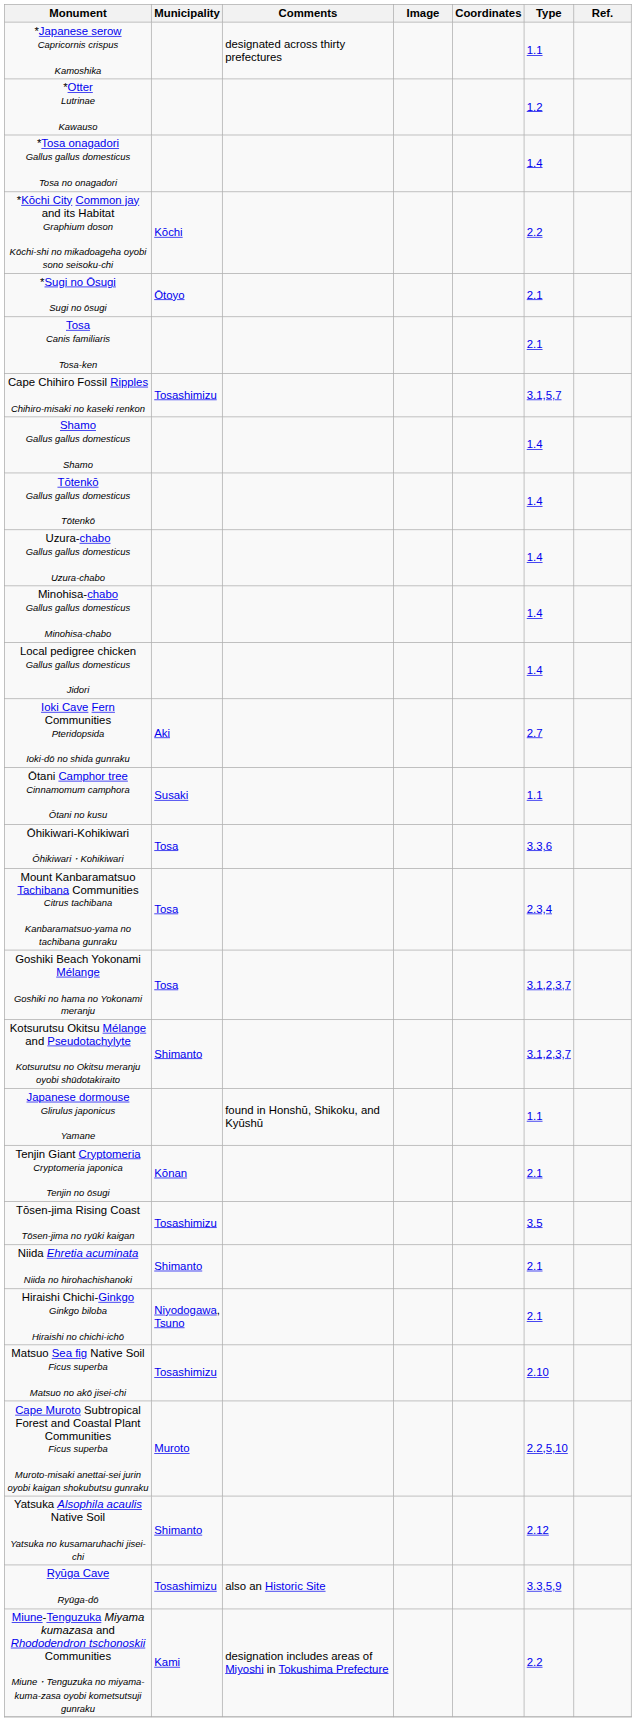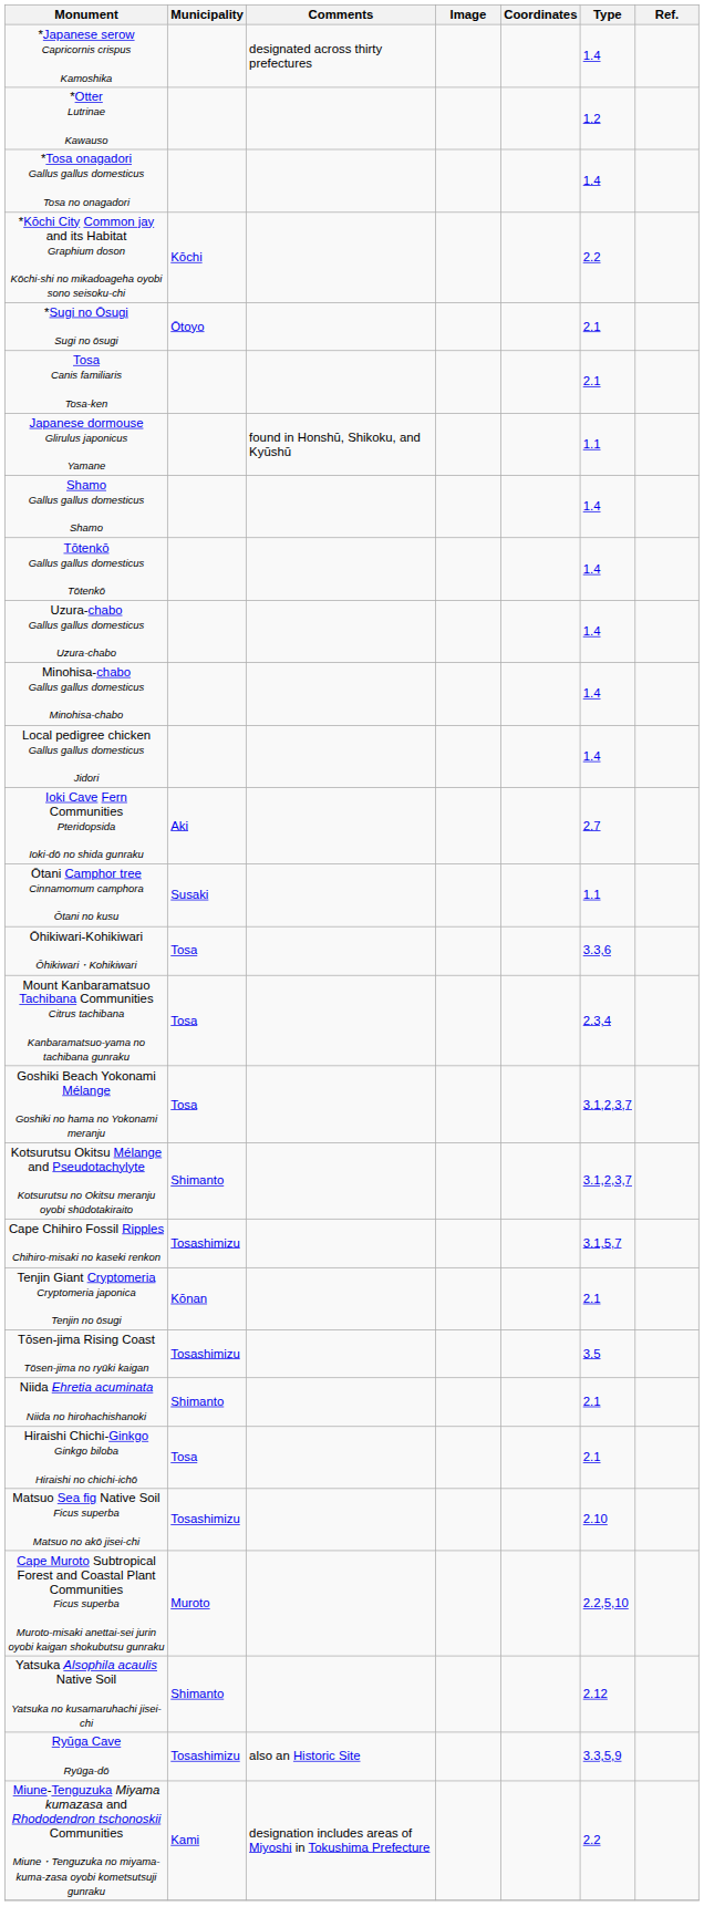 <table class="wikitable sortable"  style="width:100%;">
 <tr>
 <th width="25%" align="left">Monument</th>
 <th width="10%" align="left">Municipality</th>
 <th width="30%" align="left" class="unsortable">Comments</th>
 <th width="10%" align="left" class="unsortable">Image</th>
 <th width="10%" align="left" class="unsortable">Coordinates</th>
 <th width="5%" align="left">Type</th>
 <th width="10%" align="left" class="unsortable">Ref.</th>
 </tr>
 <tr>
 <td align="center">*<a href='#'>Japanese serow</a><br><small><em>Capricornis crispus</em></small><br><br><small><em>Kamoshika</em></small></td>
 <td></td>
 <td>designated across thirty prefectures</td>
 <td></td>
 <td></td>
-<td><a href='#'>1.1</a></td>
+<td><a href='#'>1.4</a></td>
 <td></td>
 </tr>
 <tr>
 <td align="center">*<a href='#'>Otter</a><br><small><em>Lutrinae</em></small><br><br><small><em>Kawauso</em></small></td>
 <td></td>
 <td></td>
 <td></td>
 <td></td>
 <td><a href='#'>1.2</a></td>
 <td></td>
 </tr>
 <tr>
 <td align="center">*<a href='#'>Tosa onagadori</a><br><small><em>Gallus gallus domesticus</em></small><br><br><small><em>Tosa no onagadori</em></small></td>
 <td></td>
 <td></td>
 <td></td>
 <td></td>
 <td><a href='#'>1.4</a></td>
 <td></td>
 </tr>
 <tr>
 <td align="center">*<a href='#'>Kōchi City</a> <a href='#'>Common jay</a> and its Habitat<br><small><em>Graphium doson</em></small><br><br><small><em>Kōchi-shi no mikadoageha oyobi sono seisoku-chi</em></small></td>
 <td><a href='#'>Kōchi</a></td>
 <td></td>
 <td></td>
 <td></td>
 <td><a href='#'>2.2</a></td>
 <td></td>
 </tr>
 <tr>
 <td align="center">*<a href='#'>Sugi no Ōsugi</a><br><br><small><em>Sugi no ōsugi</em></small></td>
 <td><a href='#'>Ōtoyo</a></td>
 <td></td>
 <td></td>
 <td></td>
 <td><a href='#'>2.1</a></td>
 <td></td>
 </tr>
 <tr>
 <td align="center"><a href='#'>Tosa</a><br><small><em>Canis familiaris</em></small><br><br><small><em>Tosa-ken</em></small></td>
 <td></td>
 <td></td>
 <td></td>
 <td></td>
 <td><a href='#'>2.1</a></td>
 <td></td>
 </tr>
 <tr>
-<td align="center">Cape Chihiro Fossil <a href='#'>Ripples</a><br><br><small><em>Chihiro-misaki no kaseki renkon</em></small></td>
-<td><a href='#'>Tosashimizu</a></td>
+<td align="center"><a href='#'>Japanese dormouse</a><br><small><em>Glirulus japonicus</em></small><br><br><small><em>Yamane</em></small></td>
+<td></td>
+<td>found in Honshū, Shikoku, and Kyūshū</td>
 <td></td>
 <td></td>
-<td></td>
-<td><a href='#'>3.1,5,7</a></td>
+<td><a href='#'>1.1</a></td>
 <td></td>
 </tr>
 <tr>
 <td align="center"><a href='#'>Shamo</a><br><small><em>Gallus gallus domesticus</em></small><br><br><small><em>Shamo</em></small></td>
 <td></td>
 <td></td>
 <td></td>
 <td></td>
 <td><a href='#'>1.4</a></td>
 <td></td>
 </tr>
 <tr>
 <td align="center"><a href='#'>Tōtenkō</a><br><small><em>Gallus gallus domesticus</em></small><br><br><small><em>Tōtenkō</em></small></td>
 <td></td>
 <td></td>
 <td></td>
 <td></td>
 <td><a href='#'>1.4</a></td>
 <td></td>
 </tr>
 <tr>
 <td align="center">Uzura-<a href='#'>chabo</a><br><small><em>Gallus gallus domesticus</em></small><br><br><small><em>Uzura-chabo</em></small></td>
 <td></td>
 <td></td>
 <td></td>
 <td></td>
 <td><a href='#'>1.4</a></td>
 <td></td>
 </tr>
 <tr>
 <td align="center">Minohisa-<a href='#'>chabo</a><br><small><em>Gallus gallus domesticus</em></small><br><br><small><em>Minohisa-chabo</em></small></td>
 <td></td>
 <td></td>
 <td></td>
 <td></td>
 <td><a href='#'>1.4</a></td>
 <td></td>
 </tr>
 <tr>
 <td align="center">Local pedigree chicken<br><small><em>Gallus gallus domesticus</em></small><br><br><small><em>Jidori</em></small></td>
 <td></td>
 <td></td>
 <td></td>
 <td></td>
 <td><a href='#'>1.4</a></td>
 <td></td>
 </tr>
 <tr>
 <td align="center"><a href='#'>Ioki Cave</a> <a href='#'>Fern</a> Communities<br><small><em>Pteridopsida</em></small><br><br><small><em>Ioki-dō no shida gunraku</em></small></td>
 <td><a href='#'>Aki</a></td>
 <td></td>
 <td></td>
 <td></td>
 <td><a href='#'>2.7</a></td>
 <td></td>
 </tr>
 <tr>
 <td align="center">Ōtani <a href='#'>Camphor tree</a><br><small><em>Cinnamomum camphora</em></small><br><br><small><em>Ōtani no kusu</em></small></td>
 <td><a href='#'>Susaki</a></td>
 <td></td>
 <td></td>
 <td></td>
 <td><a href='#'>1.1</a></td>
 <td></td>
 </tr>
 <tr>
 <td align="center">Ōhikiwari-Kohikiwari<br><br><small><em>Ōhikiwari・Kohikiwari</em></small></td>
 <td><a href='#'>Tosa</a></td>
 <td></td>
 <td></td>
 <td></td>
 <td><a href='#'>3.3,6</a></td>
 <td></td>
 </tr>
 <tr>
 <td align="center">Mount Kanbaramatsuo <a href='#'>Tachibana</a> Communities<br><small><em>Citrus tachibana</em></small><br><br><small><em>Kanbaramatsuo-yama no tachibana gunraku</em></small></td>
 <td><a href='#'>Tosa</a></td>
 <td></td>
 <td></td>
 <td></td>
 <td><a href='#'>2.3,4</a></td>
 <td></td>
 </tr>
 <tr>
 <td align="center">Goshiki Beach Yokonami <a href='#'>Mélange</a><br><br><small><em>Goshiki no hama no Yokonami meranju</em></small></td>
 <td><a href='#'>Tosa</a></td>
 <td></td>
 <td></td>
 <td></td>
 <td><a href='#'>3.1,2,3,7</a></td>
 <td></td>
 </tr>
 <tr>
 <td align="center">Kotsurutsu Okitsu <a href='#'>Mélange</a> and <a href='#'>Pseudotachylyte</a><br><br><small><em>Kotsurutsu no Okitsu meranju oyobi shūdotakiraito</em></small></td>
 <td><a href='#'>Shimanto</a></td>
 <td></td>
 <td></td>
 <td></td>
 <td><a href='#'>3.1,2,3,7</a></td>
 <td></td>
 </tr>
 <tr>
-<td align="center"><a href='#'>Japanese dormouse</a><br><small><em>Glirulus japonicus</em></small><br><br><small><em>Yamane</em></small></td>
-<td></td>
-<td>found in Honshū, Shikoku, and Kyūshū</td>
+<td align="center">Cape Chihiro Fossil <a href='#'>Ripples</a><br><br><small><em>Chihiro-misaki no kaseki renkon</em></small></td>
+<td><a href='#'>Tosashimizu</a></td>
 <td></td>
 <td></td>
-<td><a href='#'>1.1</a></td>
+<td></td>
+<td><a href='#'>3.1,5,7</a></td>
 <td></td>
 </tr>
 <tr>
 <td align="center">Tenjin Giant <a href='#'>Cryptomeria</a><br><small><em>Cryptomeria japonica</em></small><br><br><small><em>Tenjin no ōsugi</em></small></td>
 <td><a href='#'>Kōnan</a></td>
 <td></td>
 <td></td>
 <td></td>
 <td><a href='#'>2.1</a></td>
 <td></td>
 </tr>
 <tr>
 <td align="center">Tōsen-jima Rising Coast<br><br><small><em>Tōsen-jima no ryūki kaigan</em></small></td>
 <td><a href='#'>Tosashimizu</a></td>
 <td></td>
 <td></td>
 <td></td>
 <td><a href='#'>3.5</a></td>
 <td></td>
 </tr>
 <tr>
 <td align="center">Niida <em><a href='#'>Ehretia acuminata</a></em><br><br><small><em>Niida no hirohachishanoki</em></small></td>
 <td><a href='#'>Shimanto</a></td>
 <td></td>
 <td></td>
 <td></td>
 <td><a href='#'>2.1</a></td>
 <td></td>
 </tr>
 <tr>
 <td align="center">Hiraishi Chichi-<a href='#'>Ginkgo</a><br><small><em>Ginkgo biloba</em></small><br><br><small><em>Hiraishi no chichi-ichō</em></small></td>
-<td><a href='#'>Niyodogawa</a>, <a href='#'>Tsuno</a></td>
+<td><a href='#'>Tosa</a></td>
 <td></td>
 <td></td>
 <td></td>
 <td><a href='#'>2.1</a></td>
 <td></td>
 </tr>
 <tr>
 <td align="center">Matsuo <a href='#'>Sea fig</a> Native Soil<br><small><em>Ficus superba</em></small><br><br><small><em>Matsuo no akō jisei-chi</em></small></td>
 <td><a href='#'>Tosashimizu</a></td>
 <td></td>
 <td></td>
 <td></td>
 <td><a href='#'>2.10</a></td>
 <td></td>
 </tr>
 <tr>
 <td align="center"><a href='#'>Cape Muroto</a> Subtropical Forest and Coastal Plant Communities<br><small><em>Ficus superba</em></small><br><br><small><em>Muroto-misaki anettai-sei jurin oyobi kaigan shokubutsu gunraku</em></small></td>
 <td><a href='#'>Muroto</a></td>
 <td></td>
 <td></td>
 <td></td>
 <td><a href='#'>2.2,5,10</a></td>
 <td></td>
 </tr>
 <tr>
 <td align="center">Yatsuka <em><a href='#'>Alsophila acaulis</a></em> Native Soil<br><br><small><em>Yatsuka no kusamaruhachi jisei-chi</em></small></td>
 <td><a href='#'>Shimanto</a></td>
 <td></td>
 <td></td>
 <td></td>
 <td><a href='#'>2.12</a></td>
 <td></td>
 </tr>
 <tr>
 <td align="center"><a href='#'>Ryūga Cave</a><br><br><small><em>Ryūga-dō</em></small></td>
 <td><a href='#'>Tosashimizu</a></td>
 <td>also an <a href='#'>Historic Site</a></td>
 <td></td>
 <td></td>
 <td><a href='#'>3.3,5,9</a></td>
 <td></td>
 </tr>
 <tr>
 <td align="center"><a href='#'>Miune</a>-<a href='#'>Tenguzuka</a> <em>Miyama kumazasa</em> and <em><a href='#'>Rhododendron tschonoskii</a></em> Communities<br><br><small><em>Miune・Tenguzuka no miyama-kuma-zasa oyobi kometsutsuji gunraku</em></small></td>
 <td><a href='#'>Kami</a></td>
 <td>designation includes areas of <a href='#'>Miyoshi</a> in <a href='#'>Tokushima Prefecture</a></td>
 <td></td>
 <td></td>
 <td><a href='#'>2.2</a></td>
 <td></td>
 </tr>
 <tr>
 </tr>
 </table>
